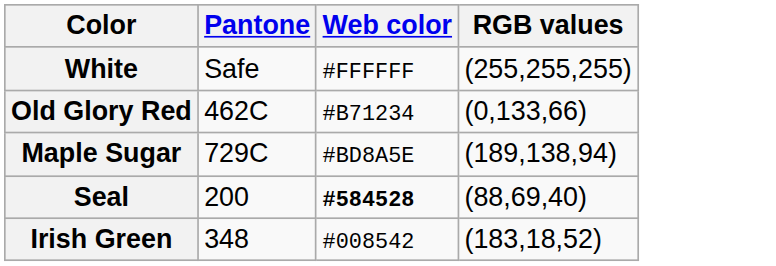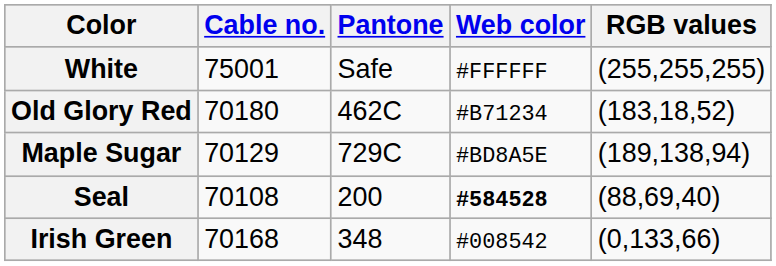 <table class="wikitable plainrowheaders">
 <tr>
 <th scope="col">Color</th>
+<th scope="col"><a href='#'>Cable no.</a></th>
 <th scope="col"><a href='#'>Pantone</a></th>
 <th scope="col"><a href='#'>Web color</a></th>
 <th scope="col">RGB values</th>
 </tr>
 <tr>
 <th scope="row" nowrap> White</th>
+<td>75001</td>
 <td>Safe</td>
 <td><code>#FFFFFF</code></td>
 <td>(255,255,255)</td>
 </tr>
 <tr>
 <th scope="row" nowrap> Old Glory Red</th>
+<td>70180</td>
 <td>462C</td>
 <td><code>#B71234</code></td>
-<td>(0,133,66)</td>
+<td>(183,18,52)</td>
 </tr>
 <tr>
 <th scope="row" nowrap> Maple Sugar</th>
+<td>70129</td>
 <td>729C</td>
 <td><code>#BD8A5E</code></td>
 <td>(189,138,94)</td>
 </tr>
 <tr>
 <th scope="row" nowrap> Seal</th>
+<td>70108</td>
 <td>200</td>
 <td><strong><code>#584528</code></strong></td>
 <td>(88,69,40)</td>
 </tr>
 <tr>
 <th scope="row" nowrap> Irish Green</th>
+<td>70168</td>
 <td>348</td>
 <td><code>#008542</code></td>
-<td>(183,18,52)</td>
+<td>(0,133,66)</td>
 </tr>
 </table>
